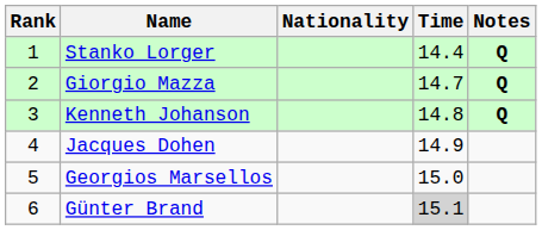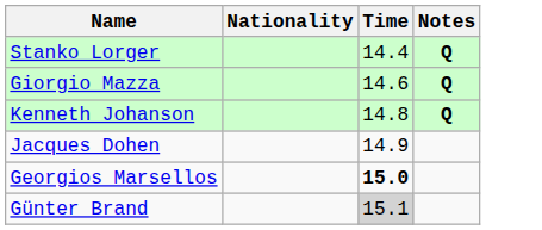 <table class="wikitable sortable" style="text-align:center">
 <tr>
-<th>Rank</th>
 <th>Name</th>
 <th>Nationality</th>
 <th>Time</th>
 <th>Notes</th>
 </tr>
 <tr bgcolor=ccffcc>
-<td>1</td>
 <td align=left><a href='#'>Stanko Lorger</a></td>
 <td align=left></td>
 <td>14.4</td>
 <td><strong>Q</strong></td>
 </tr>
 <tr bgcolor=ccffcc>
-<td>2</td>
 <td align=left><a href='#'>Giorgio Mazza</a></td>
 <td align=left></td>
-<td>14.7</td>
+<td>14.6</td>
 <td><strong>Q</strong></td>
 </tr>
 <tr bgcolor=ccffcc>
-<td>3</td>
 <td align=left><a href='#'>Kenneth Johanson</a></td>
 <td align=left></td>
 <td>14.8</td>
 <td><strong>Q</strong></td>
 </tr>
 <tr>
-<td>4</td>
 <td align=left><a href='#'>Jacques Dohen</a></td>
 <td align=left></td>
 <td>14.9</td>
 <td></td>
 </tr>
 <tr>
-<td>5</td>
 <td align=left><a href='#'>Georgios Marsellos</a></td>
 <td align=left></td>
-<td>15.0</td>
+<td><strong>15.0</strong></td>
 <td></td>
 </tr>
 <tr>
-<td>6</td>
 <td align=left><a href='#'>Günter Brand</a></td>
 <td align=left></td>
 <td style="background: lightgrey;">15.1</td>
 <td></td>
 </tr>
 </table>
